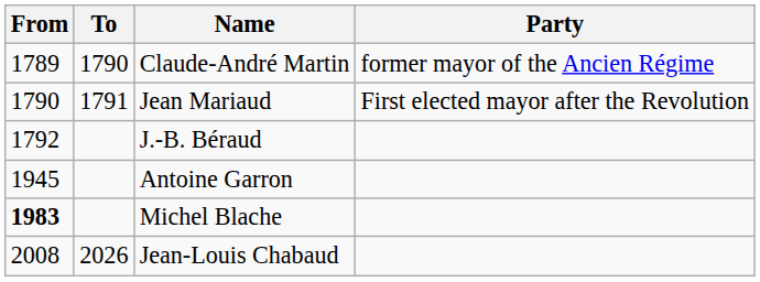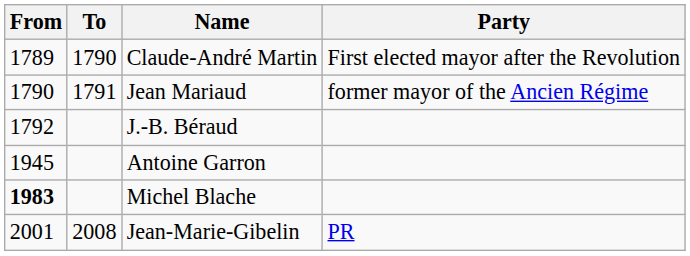 <table class="wikitable">
 <tr>
 <th>From</th>
 <th>To</th>
 <th>Name</th>
 <th>Party</th>
 </tr>
 <tr>
 <td>1789</td>
 <td>1790</td>
 <td>Claude-André Martin</td>
-<td>former mayor of the <a href='#'>Ancien Régime</a></td>
+<td>First elected mayor after the Revolution</td>
 </tr>
 <tr>
 <td>1790</td>
 <td>1791</td>
 <td>Jean Mariaud</td>
-<td>First elected mayor after the Revolution</td>
+<td>former mayor of the <a href='#'>Ancien Régime</a></td>
 </tr>
 <tr>
 <td>1792</td>
 <td></td>
 <td>J.-B. Béraud</td>
 <td></td>
 </tr>
 <tr>
 <td>1945</td>
 <td></td>
 <td>Antoine Garron</td>
 <td></td>
 </tr>
 <tr>
 <td><strong>1983</strong></td>
 <td></td>
 <td>Michel Blache</td>
 <td></td>
 </tr>
 <tr>
+<td>2001</td>
 <td>2008</td>
-<td>2026</td>
-<td>Jean-Louis Chabaud</td>
-<td></td>
+<td>Jean-Marie-Gibelin</td>
+<td><a href='#'>PR</a></td>
 </tr>
 </table>
